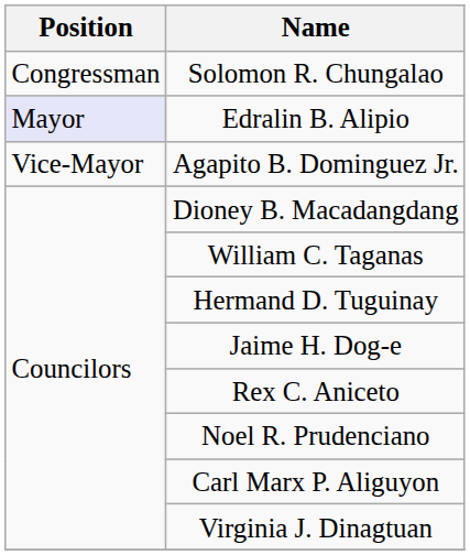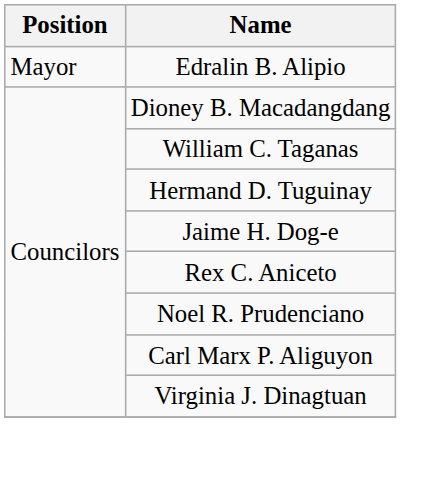 <table class="wikitable" style="line-height:1.20em; font-size:100%;">
 <tr>
 <th>Position</th>
 <th>Name</th>
 </tr>
 <tr>
-<td>Congressman</td>
-<td style="text-align:center;">Solomon R. Chungalao</td>
-</tr>
-<tr>
-<td style="background: lavender;">Mayor</td>
+<td>Mayor</td>
 <td style="text-align:center;">Edralin B. Alipio</td>
-</tr>
-<tr>
-<td>Vice-Mayor</td>
-<td style="text-align:center;">Agapito B. Dominguez Jr.</td>
 </tr>
 <tr>
 <td rowspan=8>Councilors</td>
 <td style="text-align:center;">Dioney B. Macadangdang</td>
 </tr>
 <tr>
 <td style="text-align:center;">William C. Taganas</td>
 </tr>
 <tr>
 <td style="text-align:center;">Hermand D. Tuguinay</td>
 </tr>
 <tr>
 <td style="text-align:center;">Jaime H. Dog-e</td>
 </tr>
 <tr>
 <td style="text-align:center;">Rex C. Aniceto</td>
 </tr>
 <tr>
 <td style="text-align:center;">Noel R. Prudenciano</td>
 </tr>
 <tr>
 <td style="text-align:center;">Carl Marx P. Aliguyon</td>
 </tr>
 <tr>
 <td style="text-align:center;">Virginia J. Dinagtuan</td>
 </tr>
 <tr>
 </tr>
 </table>
